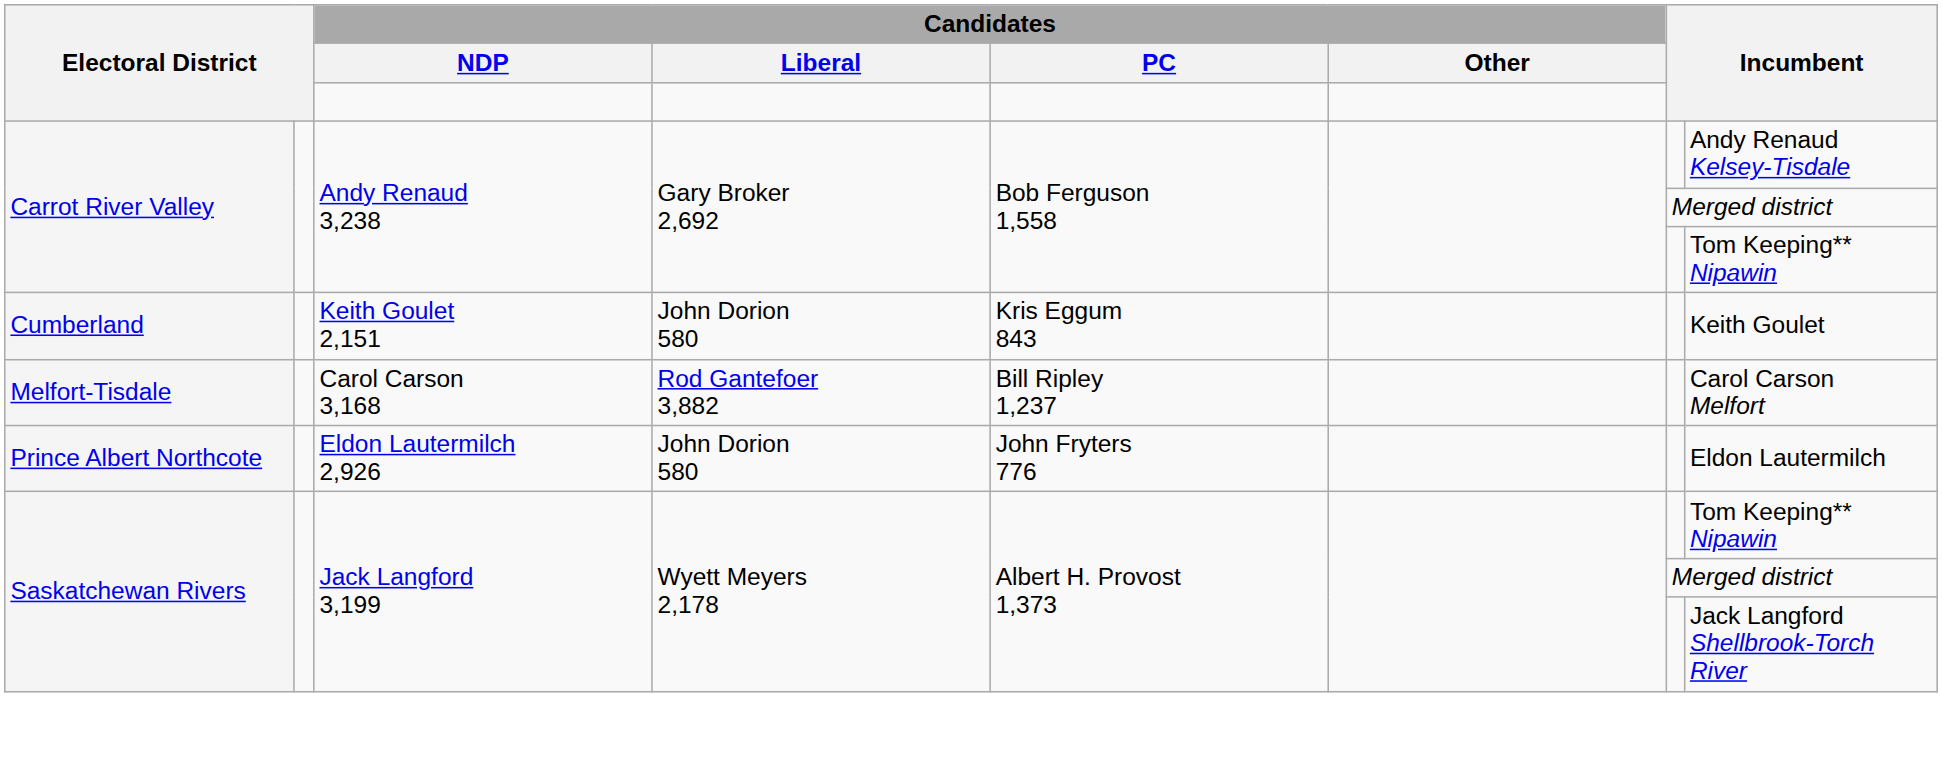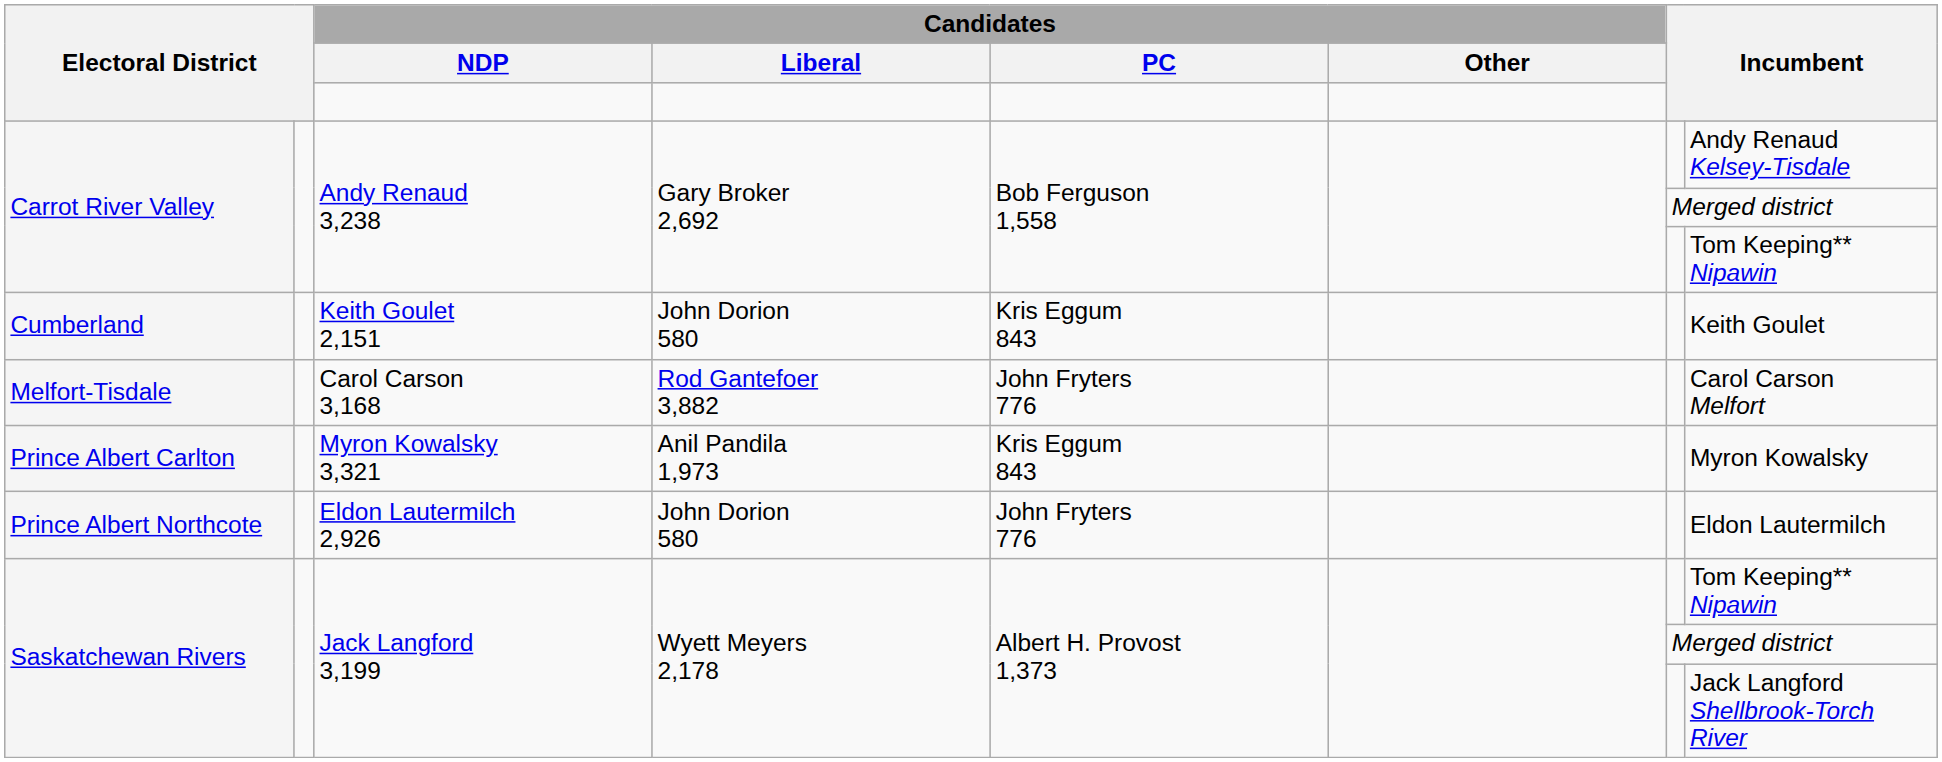 <table class="wikitable" style="width:100%">
 <tr>
 <th style="width:16%;" style="background:darkgrey;" rowspan=3 colspan=2>Electoral District</th>
 <th style="background:darkgrey;" colspan=4>Candidates</th>
 <th style="width:14%;" style="background:darkgrey;" rowspan=3 colspan=2>Incumbent</th>
 </tr>
 <tr>
 <th style="width:17.5%;"><a href='#'>NDP</a></th>
 <th style="width:17.5%;"><a href='#'>Liberal</a></th>
 <th style="width:17.5%;"><a href='#'>PC</a></th>
 <th style="width:17.5%;">Other</th>
 </tr>
 <tr>
 <td> </td>
 <td> </td>
 <td> </td>
 <td> </td>
 </tr>
 <tr>
 <td rowspan=3 style="background:whitesmoke;"><a href='#'>Carrot River Valley</a></td>
 <td rowspan=3 > </td>
 <td rowspan=3><a href='#'>Andy Renaud</a><br>3,238</td>
 <td rowspan=3>Gary Broker<br>2,692</td>
 <td rowspan=3>Bob Ferguson<br>1,558</td>
 <td rowspan=3></td>
 <td></td>
 <td>Andy Renaud<br><span><em><a href='#'>Kelsey-Tisdale</a></em></span></td>
 </tr>
 <tr>
 <td colspan=2><em>Merged district</em></td>
 </tr>
 <tr>
 <td></td>
 <td>Tom Keeping**<br><span><em><a href='#'>Nipawin</a></em></span></td>
 </tr>
 <tr>
 <td bgcolor=whitesmoke><a href='#'>Cumberland</a></td>
 <td> </td>
 <td><a href='#'>Keith Goulet</a><br>2,151</td>
 <td>John Dorion <br>580</td>
 <td>Kris Eggum<br>843</td>
 <td></td>
 <td> </td>
 <td>Keith Goulet</td>
 </tr>
 <tr>
 <td bgcolor=whitesmoke><a href='#'>Melfort-Tisdale</a></td>
 <td> </td>
 <td>Carol Carson<br>3,168</td>
 <td><a href='#'>Rod Gantefoer</a><br>3,882</td>
-<td>Bill Ripley<br>1,237</td>
+<td>John Fryters <br>776</td>
 <td></td>
 <td> </td>
 <td>Carol Carson<br><span><em>Melfort</em></span></td>
+</tr>
+<tr>
+<td bgcolor=whitesmoke><a href='#'>Prince Albert Carlton</a></td>
+<td> </td>
+<td><a href='#'>Myron Kowalsky</a><br>3,321</td>
+<td>Anil Pandila<br>1,973</td>
+<td>Kris Eggum<br>843</td>
+<td></td>
+<td> </td>
+<td>Myron Kowalsky</td>
 </tr>
 <tr>
 <td bgcolor=whitesmoke><a href='#'>Prince Albert Northcote</a></td>
 <td> </td>
 <td><a href='#'>Eldon Lautermilch</a><br>2,926</td>
 <td>John Dorion <br>580</td>
 <td>John Fryters <br>776</td>
 <td></td>
 <td> </td>
 <td>Eldon Lautermilch</td>
 </tr>
 <tr>
 <td rowspan=3 style="background:whitesmoke;"><a href='#'>Saskatchewan Rivers</a></td>
 <td rowspan=3 > </td>
 <td rowspan=3><a href='#'>Jack Langford</a><br>3,199</td>
 <td rowspan=3>Wyett Meyers <br>2,178</td>
 <td rowspan=3>Albert H. Provost<br>1,373</td>
 <td rowspan=3></td>
 <td> </td>
 <td>Tom Keeping**<br><span><em><a href='#'>Nipawin</a></em></span></td>
 </tr>
 <tr>
 <td colspan=2><em>Merged district</em></td>
 </tr>
 <tr>
 <td> </td>
 <td>Jack Langford<br><span><em><a href='#'>Shellbrook-Torch River</a></em></span></td>
 </tr>
 </table>
